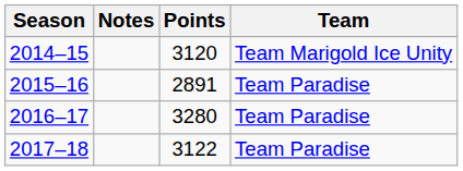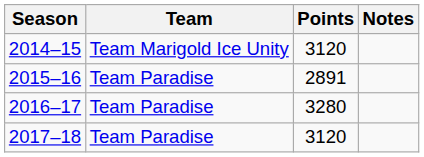 <table class="wikitable sortable">
 <tr>
 <th>Season</th>
+<th>Team</th>
+<th>Points</th>
 <th>Notes</th>
-<th>Points</th>
-<th>Team</th>
 </tr>
 <tr>
 <td><a href='#'>2014–15</a></td>
+<td> <a href='#'>Team Marigold Ice Unity</a></td>
+<td style="text-align: center;">3120</td>
 <td></td>
-<td style="text-align: center;">3120</td>
-<td> <a href='#'>Team Marigold Ice Unity</a></td>
 </tr>
 <tr>
 <td><a href='#'>2015–16</a></td>
+<td> <a href='#'>Team Paradise</a></td>
+<td style="text-align: center;">2891</td>
 <td></td>
-<td style="text-align: center;">2891</td>
-<td> <a href='#'>Team Paradise</a></td>
 </tr>
 <tr>
 <td><a href='#'>2016–17</a></td>
+<td> <a href='#'>Team Paradise</a></td>
+<td style="text-align: center;">3280</td>
 <td></td>
-<td style="text-align: center;">3280</td>
-<td> <a href='#'>Team Paradise</a></td>
 </tr>
 <tr>
 <td><a href='#'>2017–18</a></td>
+<td> <a href='#'>Team Paradise</a></td>
+<td style="text-align: center;">3120</td>
 <td></td>
-<td style="text-align: center;">3122</td>
-<td> <a href='#'>Team Paradise</a></td>
 </tr>
 </table>
